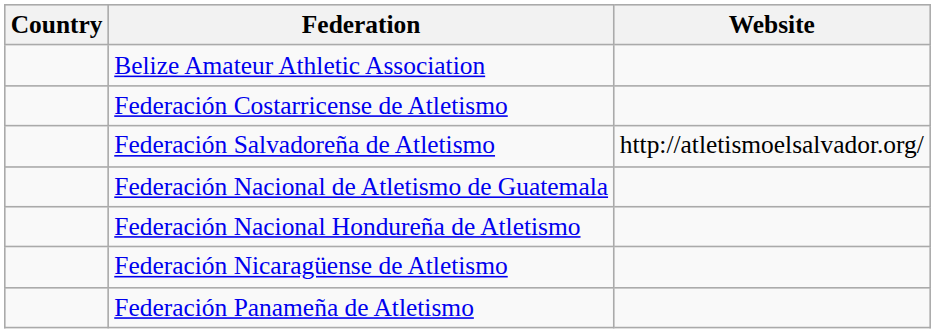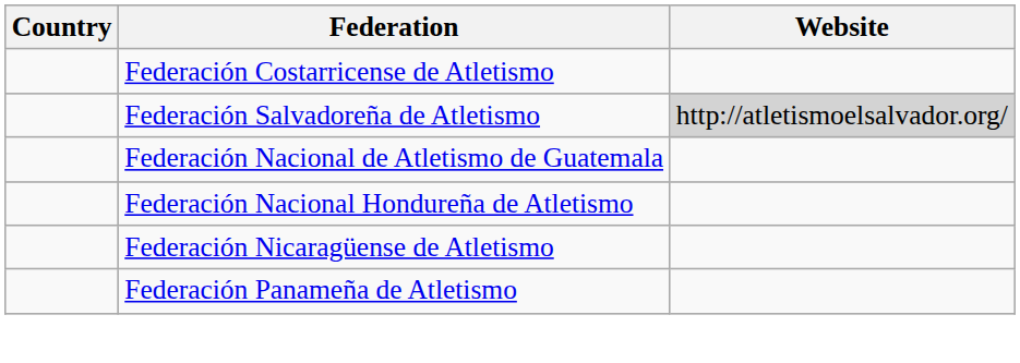 <table class=wikitable>
 <tr>
 <th>Country</th>
 <th>Federation</th>
 <th>Website</th>
-</tr>
-<tr>
-<td></td>
-<td><a href='#'>Belize Amateur Athletic Association</a></td>
-<td></td>
 </tr>
 <tr>
 <td></td>
 <td><a href='#'>Federación Costarricense de Atletismo</a></td>
 <td></td>
 </tr>
 <tr>
 <td></td>
 <td><a href='#'>Federación Salvadoreña de Atletismo</a></td>
-<td>http://atletismoelsalvador.org/</td>
+<td style="background: lightgrey;">http://atletismoelsalvador.org/</td>
 </tr>
 <tr>
 <td></td>
 <td><a href='#'>Federación Nacional de Atletismo de Guatemala</a></td>
 <td></td>
 </tr>
 <tr>
 <td></td>
 <td><a href='#'>Federación Nacional Hondureña de Atletismo</a></td>
 <td></td>
 </tr>
 <tr>
 <td></td>
 <td><a href='#'>Federación Nicaragüense de Atletismo</a></td>
 <td></td>
 </tr>
 <tr>
 <td></td>
 <td><a href='#'>Federación Panameña de Atletismo</a></td>
 <td></td>
 </tr>
 </table>
